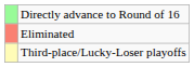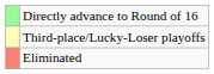 <table class="wikitable">
 <tr>
 <td width=10px style="background: #98fb98"></td>
 <td>Directly advance to Round of 16</td>
 </tr>
 <tr>
+<td width=10px style="background: #fffcb7"></td>
+<td>Third-place/Lucky-Loser playoffs</td>
+</tr>
+<tr>
 <td width=10px style="background: salmon"></td>
 <td>Eliminated</td>
 </tr>
-<tr>
-<td width=10px style="background: #fffcb7"></td>
-<td>Third-place/Lucky-Loser playoffs</td>
-</tr>
 </table>
